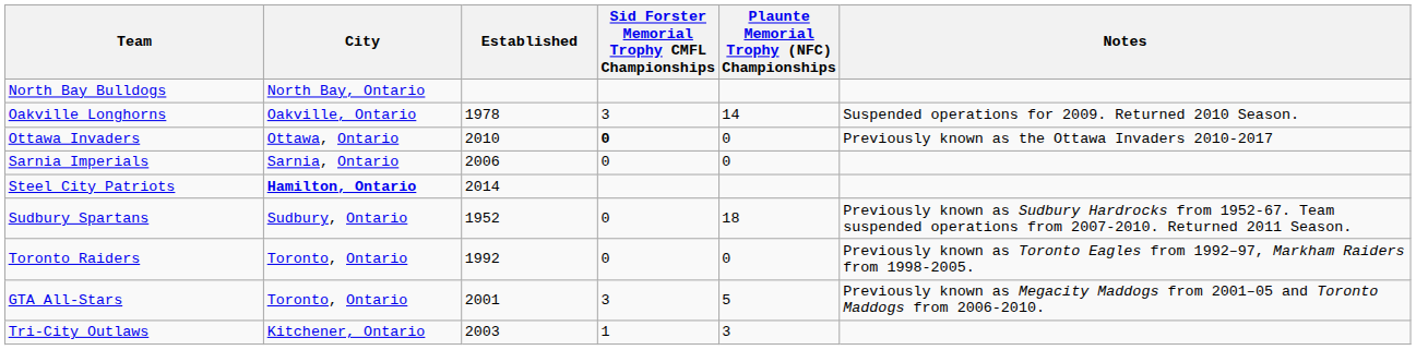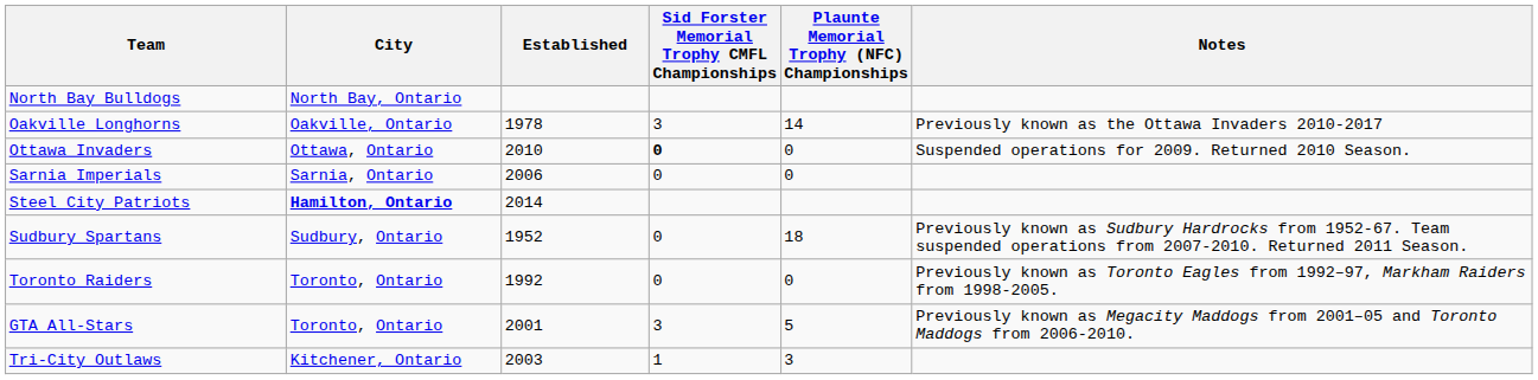 <table class="wikitable">
 <tr>
 <th bgcolor="#DDDDFF" width="20%">Team</th>
 <th bgcolor="#DDDDFF" width="15%">City</th>
 <th bgcolor="#DDDDFF" width="10%">Established</th>
 <th bgcolor="#DDDDFF" width="5%"><a href='#'>Sid Forster Memorial Trophy</a> CMFL Championships</th>
 <th bgcolor="#DDDDFF" width+"5%"><a href='#'>Plaunte Memorial Trophy</a> (NFC) Championships</th>
 <th bgcolor="#DDDDFF" width="45%">Notes</th>
 </tr>
 <tr>
 <td><a href='#'>North Bay Bulldogs</a></td>
 <td><a href='#'>North Bay, Ontario</a></td>
 <td></td>
 <td></td>
 <td></td>
 <td></td>
 </tr>
 <tr>
 <td><a href='#'>Oakville Longhorns</a></td>
 <td><a href='#'>Oakville, Ontario</a></td>
 <td>1978</td>
 <td>3</td>
 <td>14</td>
-<td>Suspended operations for 2009. Returned 2010 Season.</td>
+<td>Previously known as the Ottawa Invaders 2010-2017</td>
 </tr>
 <tr>
 <td><a href='#'>Ottawa Invaders</a></td>
 <td><a href='#'>Ottawa</a>, <a href='#'>Ontario</a></td>
 <td>2010</td>
 <td><strong>0</strong></td>
 <td>0</td>
-<td>Previously known as the Ottawa Invaders 2010-2017</td>
+<td>Suspended operations for 2009. Returned 2010 Season.</td>
 </tr>
 <tr>
 <td><a href='#'>Sarnia Imperials</a></td>
 <td><a href='#'>Sarnia</a>, <a href='#'>Ontario</a></td>
 <td>2006</td>
 <td>0</td>
 <td>0</td>
 <td></td>
 </tr>
 <tr>
 <td><a href='#'>Steel City Patriots</a></td>
 <td><strong><a href='#'>Hamilton, Ontario</a></strong></td>
 <td>2014</td>
 <td></td>
 <td></td>
 <td></td>
 </tr>
 <tr>
 <td><a href='#'>Sudbury Spartans</a></td>
 <td><a href='#'>Sudbury</a>, <a href='#'>Ontario</a></td>
 <td>1952</td>
 <td>0</td>
 <td>18</td>
 <td>Previously known as <em>Sudbury Hardrocks</em> from 1952-67. Team suspended operations from 2007-2010. Returned 2011 Season.</td>
 </tr>
 <tr>
 <td><a href='#'>Toronto Raiders</a></td>
 <td><a href='#'>Toronto</a>, <a href='#'>Ontario</a></td>
 <td>1992</td>
 <td>0</td>
 <td>0</td>
 <td>Previously known as <em>Toronto Eagles</em> from 1992–97, <em>Markham Raiders</em> from 1998-2005.</td>
 </tr>
 <tr>
 <td><a href='#'>GTA All-Stars</a></td>
 <td><a href='#'>Toronto</a>, <a href='#'>Ontario</a></td>
 <td>2001</td>
 <td>3</td>
 <td>5</td>
 <td>Previously known as <em>Megacity Maddogs</em> from 2001–05 and <em>Toronto Maddogs</em> from 2006-2010.</td>
 </tr>
 <tr>
 <td><a href='#'>Tri-City Outlaws</a></td>
 <td><a href='#'>Kitchener, Ontario</a></td>
 <td>2003</td>
 <td>1</td>
 <td>3</td>
 <td></td>
 </tr>
 </table>
